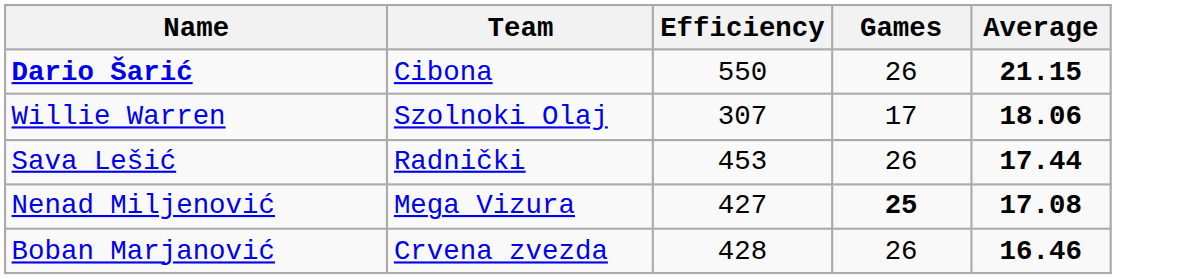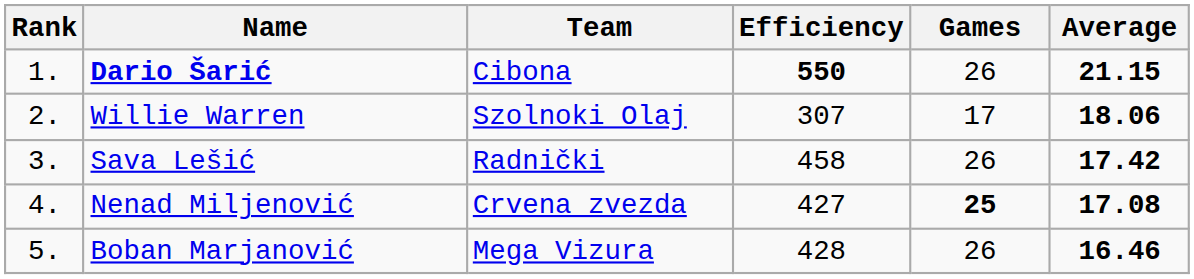 <table class="wikitable" style="text-align: center;">
 <tr>
+<th>Rank</th>
 <th width="175">Name</th>
 <th width="120">Team</th>
 <th width="60">Efficiency</th>
 <th width="60">Games</th>
 <th width="60">Average</th>
 </tr>
 <tr>
+<td>1.</td>
 <td align="left"> <strong><a href='#'>Dario Šarić</a></strong></td>
 <td align="left"> <a href='#'>Cibona</a></td>
-<td>550</td>
+<td><strong>550</strong></td>
 <td>26</td>
 <td><strong>21.15</strong></td>
 </tr>
 <tr>
+<td>2.</td>
 <td align="left"> <a href='#'>Willie Warren</a></td>
 <td align="left"> <a href='#'>Szolnoki Olaj</a></td>
 <td>307</td>
 <td>17</td>
 <td><strong>18.06</strong></td>
 </tr>
 <tr>
+<td>3.</td>
 <td align="left"> <a href='#'>Sava Lešić</a></td>
 <td align="left"> <a href='#'>Radnički</a></td>
-<td>453</td>
+<td>458</td>
 <td>26</td>
-<td><strong>17.44</strong></td>
+<td><strong>17.42</strong></td>
 </tr>
 <tr>
+<td>4.</td>
 <td align="left"> <a href='#'>Nenad Miljenović</a></td>
-<td align="left"> <a href='#'>Mega Vizura</a></td>
+<td align="left"> <a href='#'>Crvena zvezda</a></td>
 <td>427</td>
 <td><strong>25</strong></td>
 <td><strong>17.08</strong></td>
 </tr>
 <tr>
+<td>5.</td>
 <td align="left"> <a href='#'>Boban Marjanović</a></td>
-<td align="left"> <a href='#'>Crvena zvezda</a></td>
+<td align="left"> <a href='#'>Mega Vizura</a></td>
 <td>428</td>
 <td>26</td>
 <td><strong>16.46</strong></td>
 </tr>
 </table>
